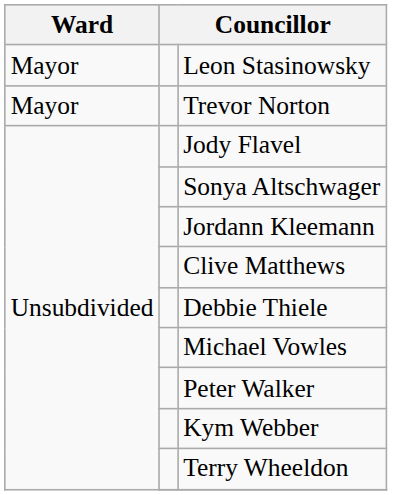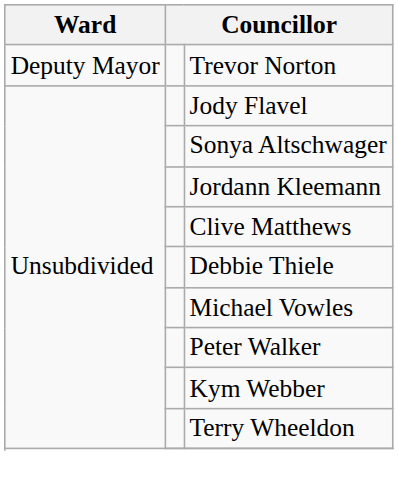 <table class="wikitable">
 <tr>
 <th>Ward</th>
 <th colspan="2">Councillor</th>
 </tr>
 <tr>
-<td rowspan="1">Mayor </td>
-<td> </td>
-<td>Leon Stasinowsky</td>
-</tr>
-<tr>
-<td rowspan="1">Mayor </td>
+<td rowspan="1">Deputy Mayor </td>
 <td> </td>
 <td>Trevor Norton</td>
 </tr>
 <tr>
 <td rowspan="10">Unsubdivided </td>
 <td> </td>
 <td>Jody Flavel</td>
 </tr>
 <tr>
 <td> </td>
 <td>Sonya Altschwager</td>
 </tr>
 <tr>
 <td> </td>
 <td>Jordann Kleemann</td>
 </tr>
 <tr>
 <td> </td>
 <td>Clive Matthews</td>
 </tr>
 <tr>
 <td> </td>
 <td>Debbie Thiele</td>
 </tr>
 <tr>
 <td> </td>
 <td>Michael Vowles</td>
 </tr>
 <tr>
 <td> </td>
 <td>Peter Walker</td>
 </tr>
 <tr>
 <td> </td>
 <td>Kym Webber</td>
 </tr>
 <tr>
 <td> </td>
 <td>Terry Wheeldon</td>
 </tr>
 <tr>
 </tr>
 </table>
